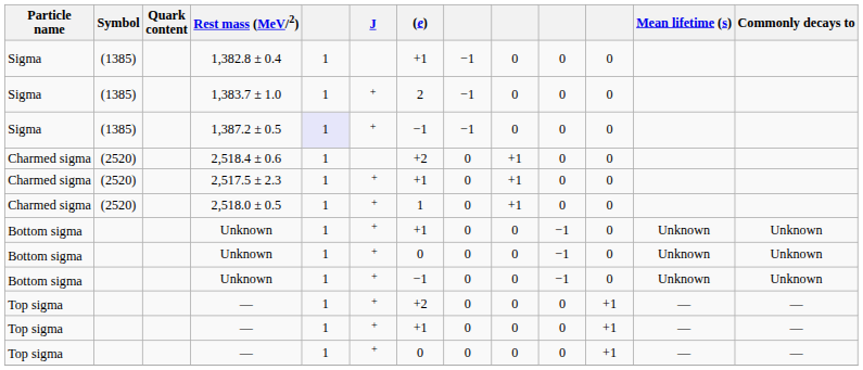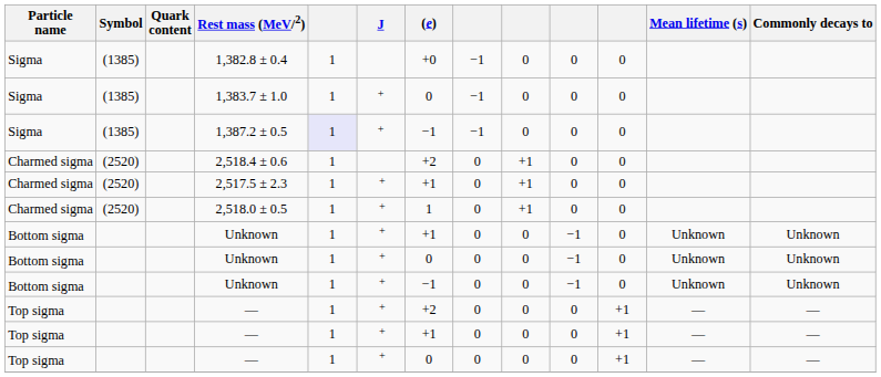 <table class="wikitable sortable" style="text-align:center;">
 <tr>
 <th class=unsortable>Particle <br>name</th>
 <th>Symbol</th>
 <th class=unsortable>Quark <br>content</th>
 <th><a href='#'>Rest mass</a> (<a href='#'>MeV</a>/<a href='#'></a><sup>2</sup>)</th>
 <th width="50"><a href='#'></a></th>
 <th width="50"><a href='#'>J</a><sup><a href='#'></a></sup></th>
 <th width="50"><a href='#'></a> (<a href='#'><em>e</em></a>)</th>
 <th width="50"><a href='#'></a></th>
 <th width="50"><a href='#'></a></th>
 <th width="50"><a href='#'></a></th>
 <th width="50"><a href='#'></a></th>
 <th><a href='#'>Mean lifetime</a> (<a href='#'>s</a>)</th>
 <th class=unsortable>Commonly decays to</th>
 </tr>
 <tr>
 <td align="left">Sigma</td>
 <td>(1385)</td>
 <td></td>
 <td>1,382.8 ± 0.4</td>
 <td>1</td>
 <td></td>
-<td>+1</td>
+<td>+0</td>
 <td>−1</td>
 <td>0</td>
 <td>0</td>
 <td>0</td>
 <td><sup></sup></td>
 <td> <br> <br></td>
 </tr>
 <tr>
 <td align="left">Sigma</td>
 <td>(1385)</td>
 <td></td>
 <td>1,383.7 ± 1.0</td>
 <td>1</td>
 <td><sup>+</sup></td>
-<td>2</td>
+<td>0</td>
 <td>−1</td>
 <td>0</td>
 <td>0</td>
 <td>0</td>
 <td><sup></sup></td>
 <td> <br> <br></td>
 </tr>
 <tr>
 <td align="left">Sigma</td>
 <td>(1385)</td>
 <td></td>
 <td>1,387.2 ± 0.5</td>
 <td style="background: lavender;">1</td>
 <td><sup>+</sup></td>
 <td>−1</td>
 <td>−1</td>
 <td>0</td>
 <td>0</td>
 <td>0</td>
 <td><sup></sup></td>
 <td> <br> <br></td>
 </tr>
 <tr>
 <td align="left">Charmed sigma</td>
 <td>(2520)</td>
 <td></td>
 <td>2,518.4 ± 0.6</td>
 <td>1</td>
 <td></td>
 <td>+2</td>
 <td>0</td>
 <td>+1</td>
 <td>0</td>
 <td>0</td>
 <td><sup></sup></td>
 <td></td>
 </tr>
 <tr>
 <td align="left">Charmed sigma</td>
 <td>(2520)</td>
 <td></td>
 <td>2,517.5 ± 2.3</td>
 <td>1</td>
 <td><span></span><sup> <span>+</span></sup></td>
 <td>+1</td>
 <td>0</td>
 <td>+1</td>
 <td>0</td>
 <td>0</td>
 <td><sup></sup></td>
 <td></td>
 </tr>
 <tr>
 <td align="left">Charmed sigma</td>
 <td>(2520)</td>
 <td></td>
 <td>2,518.0 ± 0.5</td>
 <td>1</td>
 <td><span></span><sup> <span>+</span></sup></td>
 <td>1</td>
 <td>0</td>
 <td>+1</td>
 <td>0</td>
 <td>0</td>
 <td><sup></sup></td>
 <td></td>
 </tr>
 <tr>
 <td align="left">Bottom sigma<sup></sup></td>
 <td></td>
 <td></td>
 <td>Unknown</td>
 <td><span>1</span></td>
 <td><span></span><sup> <span>+</span></sup></td>
 <td>+1</td>
 <td>0</td>
 <td>0</td>
 <td>−1</td>
 <td>0</td>
 <td>Unknown</td>
 <td>Unknown</td>
 </tr>
 <tr>
 <td align="left">Bottom sigma<sup></sup></td>
 <td></td>
 <td></td>
 <td>Unknown</td>
 <td><span>1</span></td>
 <td><span></span><sup> <span>+</span></sup></td>
 <td>0</td>
 <td>0</td>
 <td>0</td>
 <td>−1</td>
 <td>0</td>
 <td>Unknown</td>
 <td>Unknown</td>
 </tr>
 <tr>
 <td align="left">Bottom sigma<sup></sup></td>
 <td></td>
 <td></td>
 <td>Unknown</td>
 <td><span>1</span></td>
 <td><span></span><sup> <span>+</span></sup></td>
 <td>−1</td>
 <td>0</td>
 <td>0</td>
 <td>−1</td>
 <td>0</td>
 <td>Unknown</td>
 <td>Unknown</td>
 </tr>
 <tr>
 <td align="left">Top sigma<sup></sup></td>
 <td></td>
 <td></td>
 <td>—</td>
 <td><span>1</span></td>
 <td><span></span><sup> <span>+</span></sup></td>
 <td>+2</td>
 <td>0</td>
 <td>0</td>
 <td>0</td>
 <td>+1</td>
 <td>—</td>
 <td>—</td>
 </tr>
 <tr>
 <td align="left">Top sigma<sup></sup></td>
 <td></td>
 <td></td>
 <td>—</td>
 <td><span>1</span></td>
 <td><span></span><sup> <span>+</span></sup></td>
 <td>+1</td>
 <td>0</td>
 <td>0</td>
 <td>0</td>
 <td>+1</td>
 <td>—</td>
 <td>—</td>
 </tr>
 <tr>
 <td align="left">Top sigma<sup></sup></td>
 <td></td>
 <td></td>
 <td>—</td>
 <td><span>1</span></td>
 <td><span></span><sup> <span>+</span></sup></td>
 <td>0</td>
 <td>0</td>
 <td>0</td>
 <td>0</td>
 <td>+1</td>
 <td>—</td>
 <td>—</td>
 </tr>
 <tr>
 </tr>
 </table>
